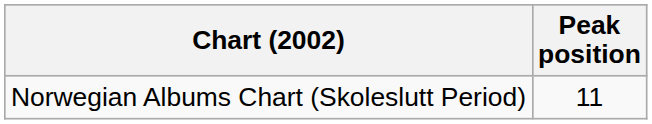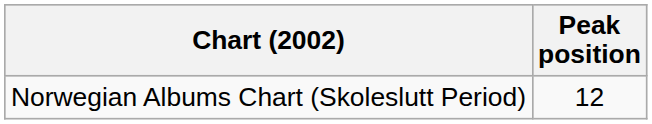 <table class="wikitable">
 <tr>
 <th align="left">Chart (2002)</th>
 <th align="left">Peak<br>position</th>
 </tr>
 <tr>
 <td align="left">Norwegian Albums Chart (Skoleslutt Period)</td>
-<td style="text-align:center;">11</td>
+<td style="text-align:center;">12</td>
 </tr>
 </table>
